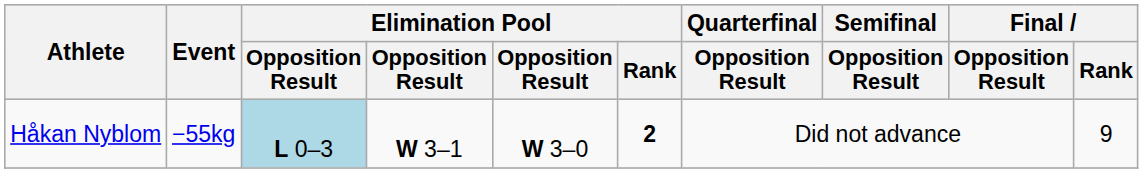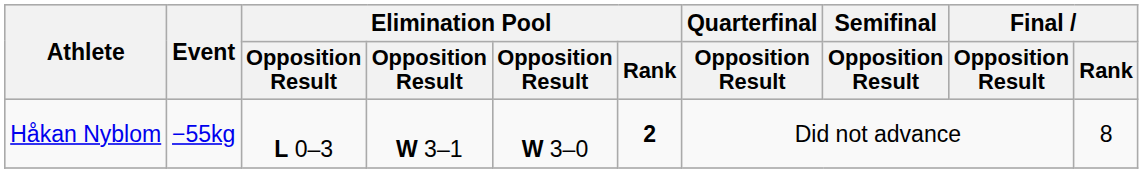 <table class="wikitable" style="font-size:90%">
 <tr>
 <th rowspan="2">Athlete</th>
 <th rowspan="2">Event</th>
 <th colspan=4>Elimination Pool</th>
 <th>Quarterfinal</th>
 <th>Semifinal</th>
 <th colspan=2>Final / </th>
 </tr>
 <tr style="font-size: 95%">
 <th>Opposition<br>Result</th>
 <th>Opposition<br>Result</th>
 <th>Opposition<br>Result</th>
 <th>Rank</th>
 <th>Opposition<br>Result</th>
 <th>Opposition<br>Result</th>
 <th>Opposition<br>Result</th>
 <th>Rank</th>
 </tr>
 <tr align=center>
 <td align=left><a href='#'>Håkan Nyblom</a></td>
 <td align=left><a href='#'>−55kg</a></td>
-<td style="background: lightblue;"><br><strong>L</strong> 0–3 <sup></sup></td>
+<td><br><strong>L</strong> 0–3 <sup></sup></td>
 <td><br><strong>W</strong> 3–1 <sup></sup></td>
 <td><br><strong>W</strong> 3–0 <sup></sup></td>
 <td><strong>2</strong></td>
 <td colspan=3>Did not advance</td>
-<td>9</td>
+<td>8</td>
 </tr>
 </table>
